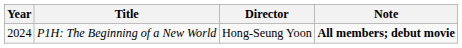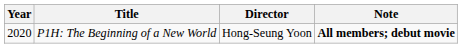 <table class="wikitable">
 <tr>
 <th>Year</th>
 <th>Title</th>
 <th>Director</th>
 <th>Note</th>
 </tr>
 <tr>
-<td>2024</td>
+<td>2020</td>
 <td><em>P1H: The Beginning of a New World</em></td>
 <td>Hong-Seung Yoon</td>
 <td><strong>All members; debut movie</strong></td>
 </tr>
 </table>
